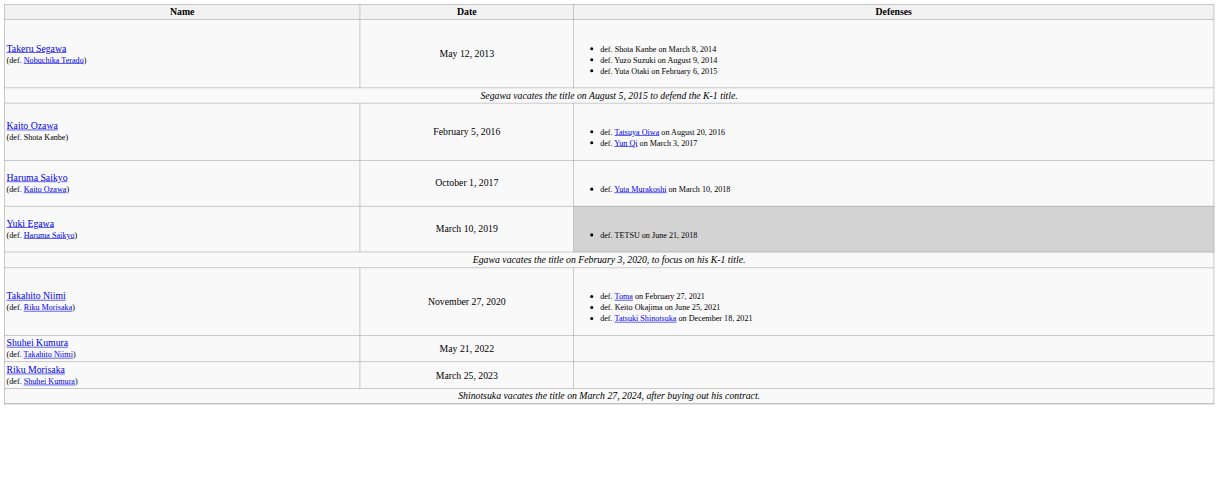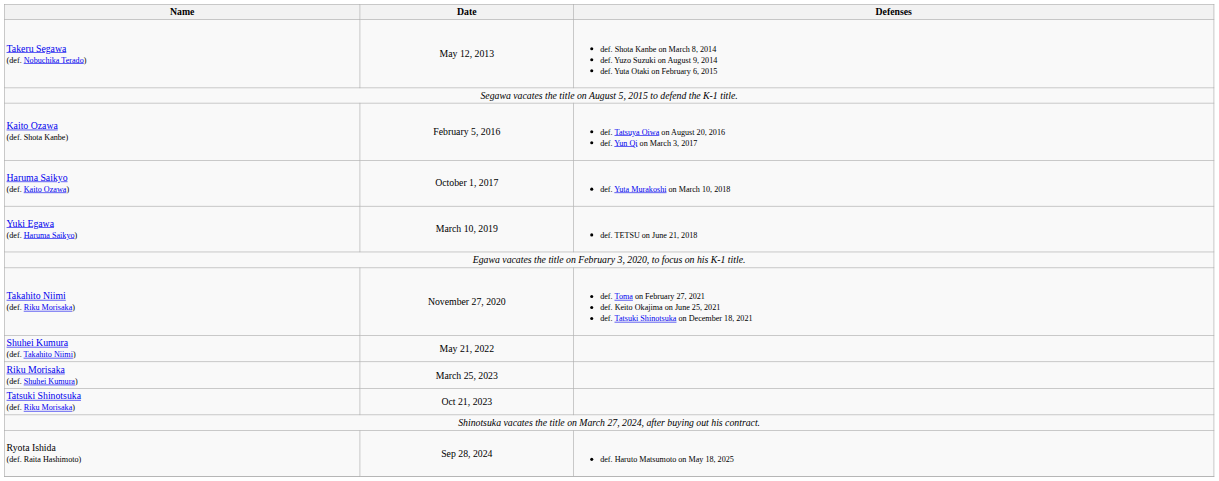 <table class="wikitable" width=100%>
 <tr>
 <th width=25%>Name</th>
 <th width=15%>Date</th>
 <th width=45%>Defenses</th>
 </tr>
 <tr>
 <td align=left> <a href='#'>Takeru Segawa</a> <br><small>(def. <a href='#'>Nobuchika Terado</a>)</small></td>
 <td align=center>May 12, 2013</td>
 <td><br><ul><li><small>def. Shota Kanbe on March 8, 2014</small></li><li><small>def. Yuzo Suzuki on August 9, 2014</small></li><li><small>def. Yuta Otaki on February 6, 2015</small></li></ul></td>
 </tr>
 <tr>
 <td colspan=3 align=center><em>Segawa vacates the title on August 5, 2015 to defend the K-1 title.</em></td>
 </tr>
 <tr>
 <td align=left> <a href='#'>Kaito Ozawa</a> <br><small>(def. Shota Kanbe)</small></td>
 <td align=center>February 5, 2016</td>
 <td><br><ul><li><small>def. <a href='#'>Tatsuya Oiwa</a> on August 20, 2016</small></li><li><small>def. <a href='#'>Yun Qi</a> on March 3, 2017</small></li></ul></td>
 </tr>
 <tr>
 <td align=left> <a href='#'>Haruma Saikyo</a> <br><small>(def. <a href='#'>Kaito Ozawa</a>)</small></td>
 <td align=center>October 1, 2017</td>
 <td><br><ul><li><small>def. <a href='#'>Yuta Murakoshi</a> on March 10, 2018</small></li></ul></td>
 </tr>
 <tr>
 <td align=left> <a href='#'>Yuki Egawa</a> <br><small>(def. <a href='#'>Haruma Saikyo</a>)</small></td>
 <td align=center>March 10, 2019</td>
-<td style="background: lightgrey;"><br><ul><li><small>def. TETSU on June 21, 2018</small></li></ul></td>
+<td><br><ul><li><small>def. TETSU on June 21, 2018</small></li></ul></td>
 </tr>
 <tr>
 <td colspan=3 align=center><em>Egawa vacates the title on February 3, 2020, to focus on his K-1 title.</em></td>
 </tr>
 <tr>
 <td align=left> <a href='#'>Takahito Niimi</a> <br><small>(def. <a href='#'>Riku Morisaka</a>)</small></td>
 <td align=center>November 27, 2020</td>
 <td><br><ul><li><small>def. <a href='#'>Toma</a> on February 27, 2021</small></li><li><small>def. Keito Okajima  on June 25, 2021</small></li><li><small>def. <a href='#'>Tatsuki Shinotsuka</a> on December 18, 2021</small></li></ul></td>
 </tr>
 <tr>
 <td align=left> <a href='#'>Shuhei Kumura</a> <br><small>(def. <a href='#'>Takahito Niimi</a>)</small></td>
 <td align=center>May 21, 2022</td>
 <td></td>
 </tr>
 <tr>
 <td align=left> <a href='#'>Riku Morisaka</a> <br><small>(def. <a href='#'>Shuhei Kumura</a>)</small></td>
 <td align=center>March 25, 2023</td>
 <td></td>
 </tr>
 <tr>
+<td align=left> <a href='#'>Tatsuki Shinotsuka</a> <br><small>(def. <a href='#'>Riku Morisaka</a>)</small></td>
+<td align=center>Oct 21, 2023</td>
+<td></td>
+</tr>
+<tr>
 <td colspan=3 align=center><em>Shinotsuka vacates the title on March 27, 2024, after buying out his contract.</em></td>
+</tr>
+<tr>
+<td align=left> Ryota Ishida <br><small>(def. Raita Hashimoto)</small></td>
+<td align=center>Sep 28, 2024</td>
+<td><br><ul><li><small>def. Haruto Matsumoto on May 18, 2025</small></li></ul></td>
 </tr>
 <tr>
 </tr>
 </table>
